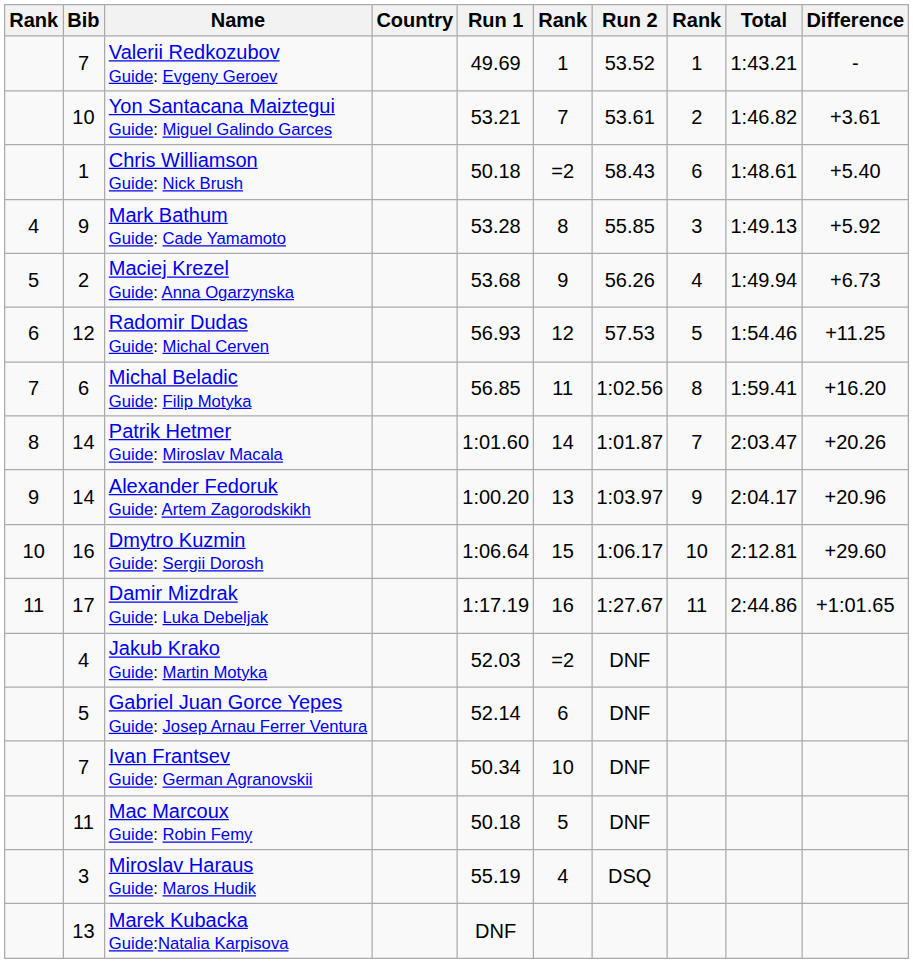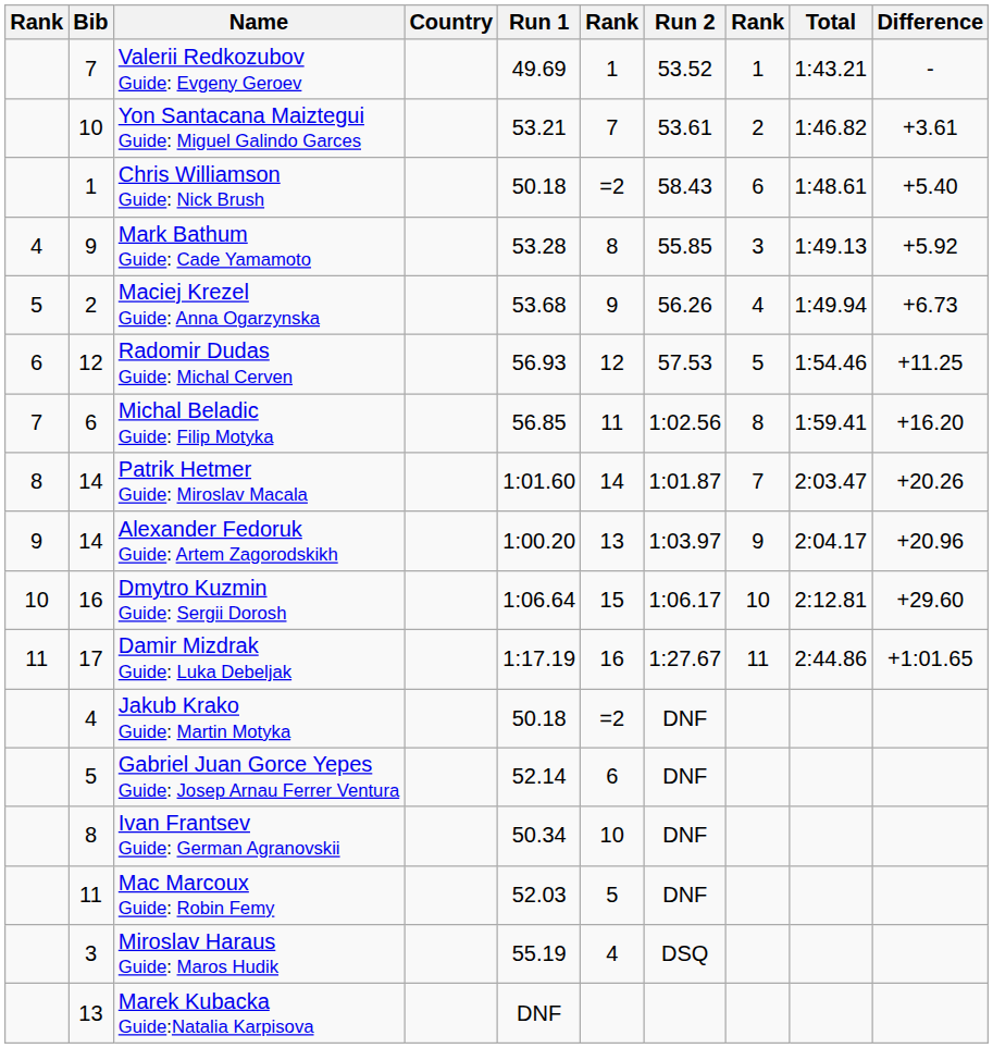 <table class="wikitable sortable" style="text-align:center">
 <tr>
 <th>Rank</th>
 <th>Bib</th>
 <th>Name</th>
 <th>Country</th>
 <th>Run 1</th>
 <th>Rank</th>
 <th>Run 2</th>
 <th>Rank</th>
 <th>Total</th>
 <th>Difference</th>
 </tr>
 <tr>
 <td></td>
 <td>7</td>
 <td align=left><a href='#'>Valerii Redkozubov</a><br><small><a href='#'>Guide</a>: <a href='#'>Evgeny Geroev</a></small></td>
 <td align=left></td>
 <td>49.69</td>
 <td>1</td>
 <td>53.52</td>
 <td>1</td>
 <td>1:43.21</td>
 <td>-</td>
 </tr>
 <tr>
 <td></td>
 <td>10</td>
 <td align=left><a href='#'>Yon Santacana Maiztegui</a><br><small><a href='#'>Guide</a>: <a href='#'>Miguel Galindo Garces</a></small></td>
 <td align=left></td>
 <td>53.21</td>
 <td>7</td>
 <td>53.61</td>
 <td>2</td>
 <td>1:46.82</td>
 <td>+3.61</td>
 </tr>
 <tr>
 <td></td>
 <td>1</td>
 <td align=left><a href='#'>Chris Williamson</a><br><small><a href='#'>Guide</a>: <a href='#'>Nick Brush</a></small></td>
 <td align=left></td>
 <td>50.18</td>
 <td>=2</td>
 <td>58.43</td>
 <td>6</td>
 <td>1:48.61</td>
 <td>+5.40</td>
 </tr>
 <tr>
 <td>4</td>
 <td>9</td>
 <td align=left><a href='#'>Mark Bathum</a><br><small><a href='#'>Guide</a>: <a href='#'>Cade Yamamoto</a></small></td>
 <td align=left></td>
 <td>53.28</td>
 <td>8</td>
 <td>55.85</td>
 <td>3</td>
 <td>1:49.13</td>
 <td>+5.92</td>
 </tr>
 <tr>
 <td>5</td>
 <td>2</td>
 <td align=left><a href='#'>Maciej Krezel</a><br><small><a href='#'>Guide</a>: <a href='#'>Anna Ogarzynska</a></small></td>
 <td align=left></td>
 <td>53.68</td>
 <td>9</td>
 <td>56.26</td>
 <td>4</td>
 <td>1:49.94</td>
 <td>+6.73</td>
 </tr>
 <tr>
 <td>6</td>
 <td>12</td>
 <td align=left><a href='#'>Radomir Dudas</a><br><small><a href='#'>Guide</a>: <a href='#'>Michal Cerven</a></small></td>
 <td align=left></td>
 <td>56.93</td>
 <td>12</td>
 <td>57.53</td>
 <td>5</td>
 <td>1:54.46</td>
 <td>+11.25</td>
 </tr>
 <tr>
 <td>7</td>
 <td>6</td>
 <td align=left><a href='#'>Michal Beladic</a><br><small><a href='#'>Guide</a>: <a href='#'>Filip Motyka</a></small></td>
 <td align=left></td>
 <td>56.85</td>
 <td>11</td>
 <td>1:02.56</td>
 <td>8</td>
 <td>1:59.41</td>
 <td>+16.20</td>
 </tr>
 <tr>
 <td>8</td>
 <td>14</td>
 <td align=left><a href='#'>Patrik Hetmer</a><br><small><a href='#'>Guide</a>: <a href='#'>Miroslav Macala</a></small></td>
 <td align=left></td>
 <td>1:01.60</td>
 <td>14</td>
 <td>1:01.87</td>
 <td>7</td>
 <td>2:03.47</td>
 <td>+20.26</td>
 </tr>
 <tr>
 <td>9</td>
 <td>14</td>
 <td align=left><a href='#'>Alexander Fedoruk</a><br><small><a href='#'>Guide</a>: <a href='#'>Artem Zagorodskikh</a></small></td>
 <td align=left></td>
 <td>1:00.20</td>
 <td>13</td>
 <td>1:03.97</td>
 <td>9</td>
 <td>2:04.17</td>
 <td>+20.96</td>
 </tr>
 <tr>
 <td>10</td>
 <td>16</td>
 <td align=left><a href='#'>Dmytro Kuzmin</a><br><small><a href='#'>Guide</a>: <a href='#'>Sergii Dorosh</a></small></td>
 <td align=left></td>
 <td>1:06.64</td>
 <td>15</td>
 <td>1:06.17</td>
 <td>10</td>
 <td>2:12.81</td>
 <td>+29.60</td>
 </tr>
 <tr>
 <td>11</td>
 <td>17</td>
 <td align=left><a href='#'>Damir Mizdrak</a><br><small><a href='#'>Guide</a>: <a href='#'>Luka Debeljak</a></small></td>
 <td align=left></td>
 <td>1:17.19</td>
 <td>16</td>
 <td>1:27.67</td>
 <td>11</td>
 <td>2:44.86</td>
 <td>+1:01.65</td>
 </tr>
 <tr>
 <td></td>
 <td>4</td>
 <td align=left><a href='#'>Jakub Krako</a><br><small><a href='#'>Guide</a>: <a href='#'>Martin Motyka</a></small></td>
 <td align=left></td>
-<td>52.03</td>
+<td>50.18</td>
 <td>=2</td>
 <td>DNF</td>
 <td></td>
 <td></td>
 <td></td>
 </tr>
 <tr>
 <td></td>
 <td>5</td>
 <td align=left><a href='#'>Gabriel Juan Gorce Yepes</a><br><small><a href='#'>Guide</a>: <a href='#'>Josep Arnau Ferrer Ventura</a></small></td>
 <td align=left></td>
 <td>52.14</td>
 <td>6</td>
 <td>DNF</td>
 <td></td>
 <td></td>
 <td></td>
 </tr>
 <tr>
 <td></td>
-<td>7</td>
+<td>8</td>
 <td align=left><a href='#'>Ivan Frantsev</a><br><small><a href='#'>Guide</a>: <a href='#'>German Agranovskii</a></small></td>
 <td align=left></td>
 <td>50.34</td>
 <td>10</td>
 <td>DNF</td>
 <td></td>
 <td></td>
 <td></td>
 </tr>
 <tr>
 <td></td>
 <td>11</td>
 <td align=left><a href='#'>Mac Marcoux</a><br><small><a href='#'>Guide</a>: <a href='#'>Robin Femy</a></small></td>
 <td align=left></td>
-<td>50.18</td>
+<td>52.03</td>
 <td>5</td>
 <td>DNF</td>
 <td></td>
 <td></td>
 <td></td>
 </tr>
 <tr>
 <td></td>
 <td>3</td>
 <td align=left><a href='#'>Miroslav Haraus</a><br><small><a href='#'>Guide</a>: <a href='#'>Maros Hudik</a></small></td>
 <td align=left></td>
 <td>55.19</td>
 <td>4</td>
 <td>DSQ</td>
 <td></td>
 <td></td>
 <td></td>
 </tr>
 <tr>
 <td></td>
 <td>13</td>
 <td align=left><a href='#'>Marek Kubacka</a><br><small><a href='#'>Guide</a>:<a href='#'>Natalia Karpisova</a> </small></td>
 <td align=left></td>
 <td>DNF</td>
 <td></td>
 <td></td>
 <td></td>
 <td></td>
 <td></td>
 </tr>
 </table>
